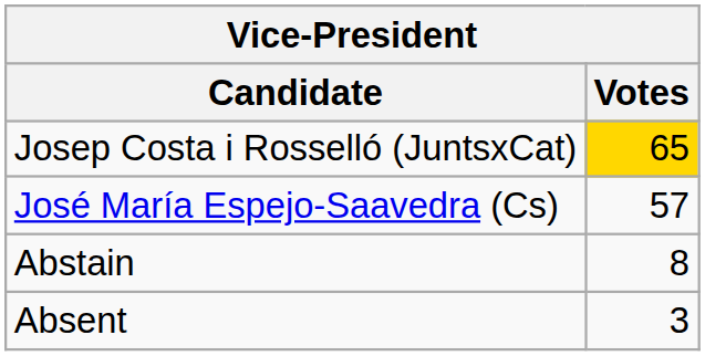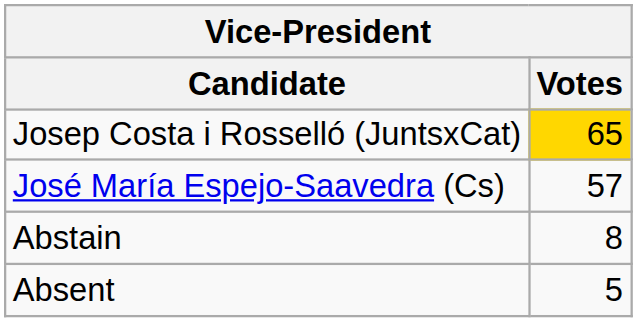 <table class="wikitable" style="font-size:90%; text-align:right;">
 <tr>
 <th colspan="2">Vice-President</th>
 </tr>
 <tr>
 <th>Candidate</th>
 <th>Votes</th>
 </tr>
 <tr>
 <td align=left>Josep Costa i Rosselló (JuntsxCat)</td>
 <td style="background: gold;">65</td>
 </tr>
 <tr>
 <td align=left><a href='#'>José María Espejo-Saavedra</a> (Cs)</td>
 <td>57</td>
 </tr>
 <tr>
 <td align=left>Abstain</td>
 <td>8</td>
 </tr>
 <tr>
 <td align=left>Absent</td>
-<td>3</td>
+<td>5</td>
 </tr>
 </table>
